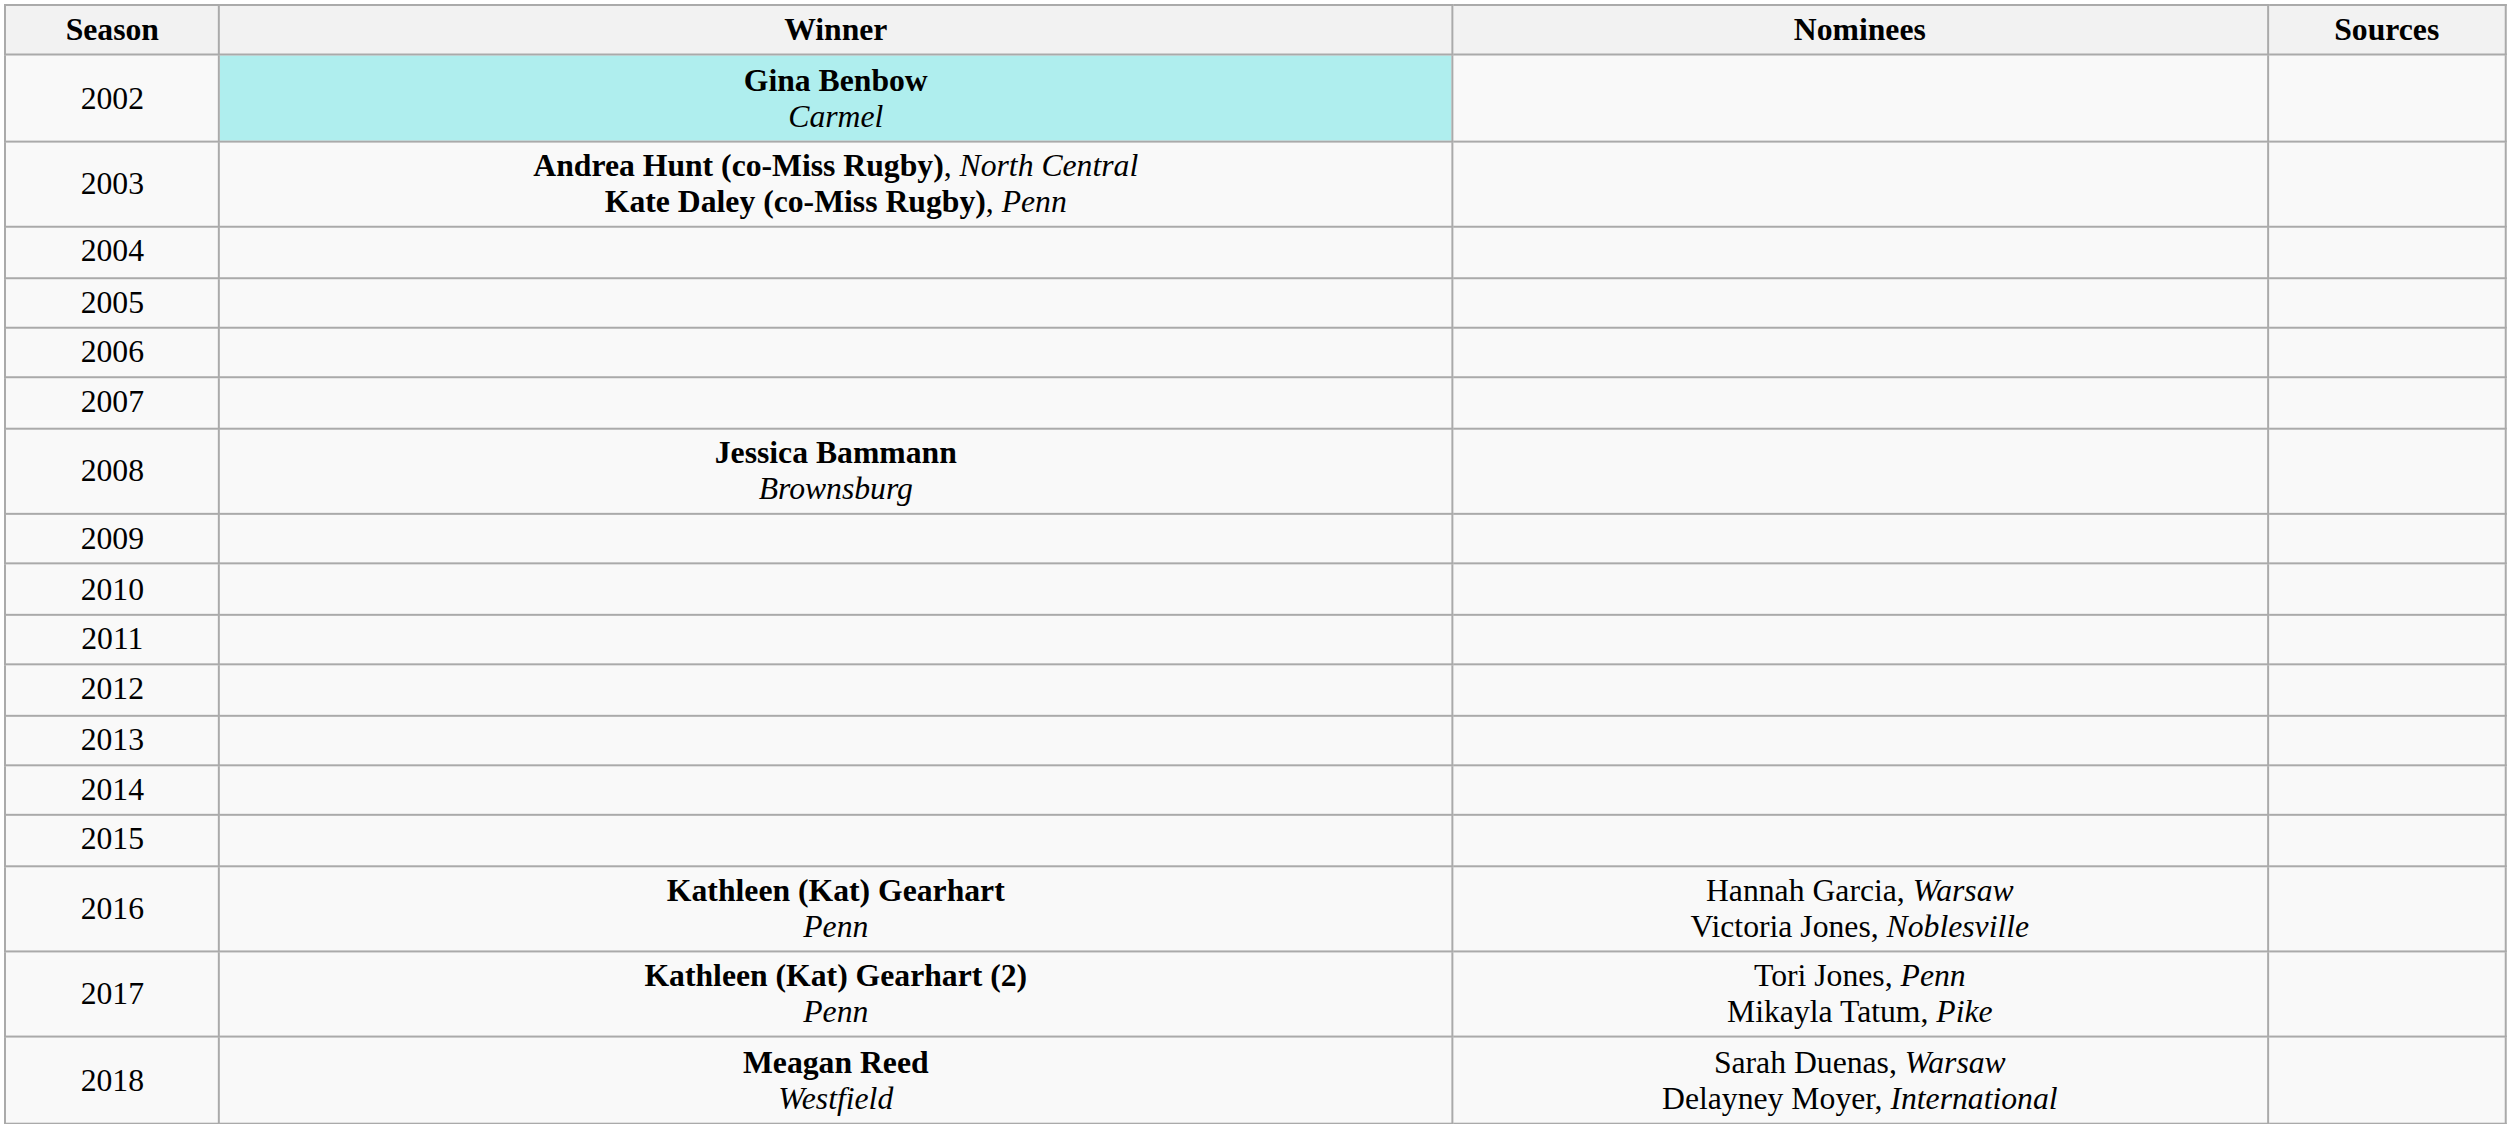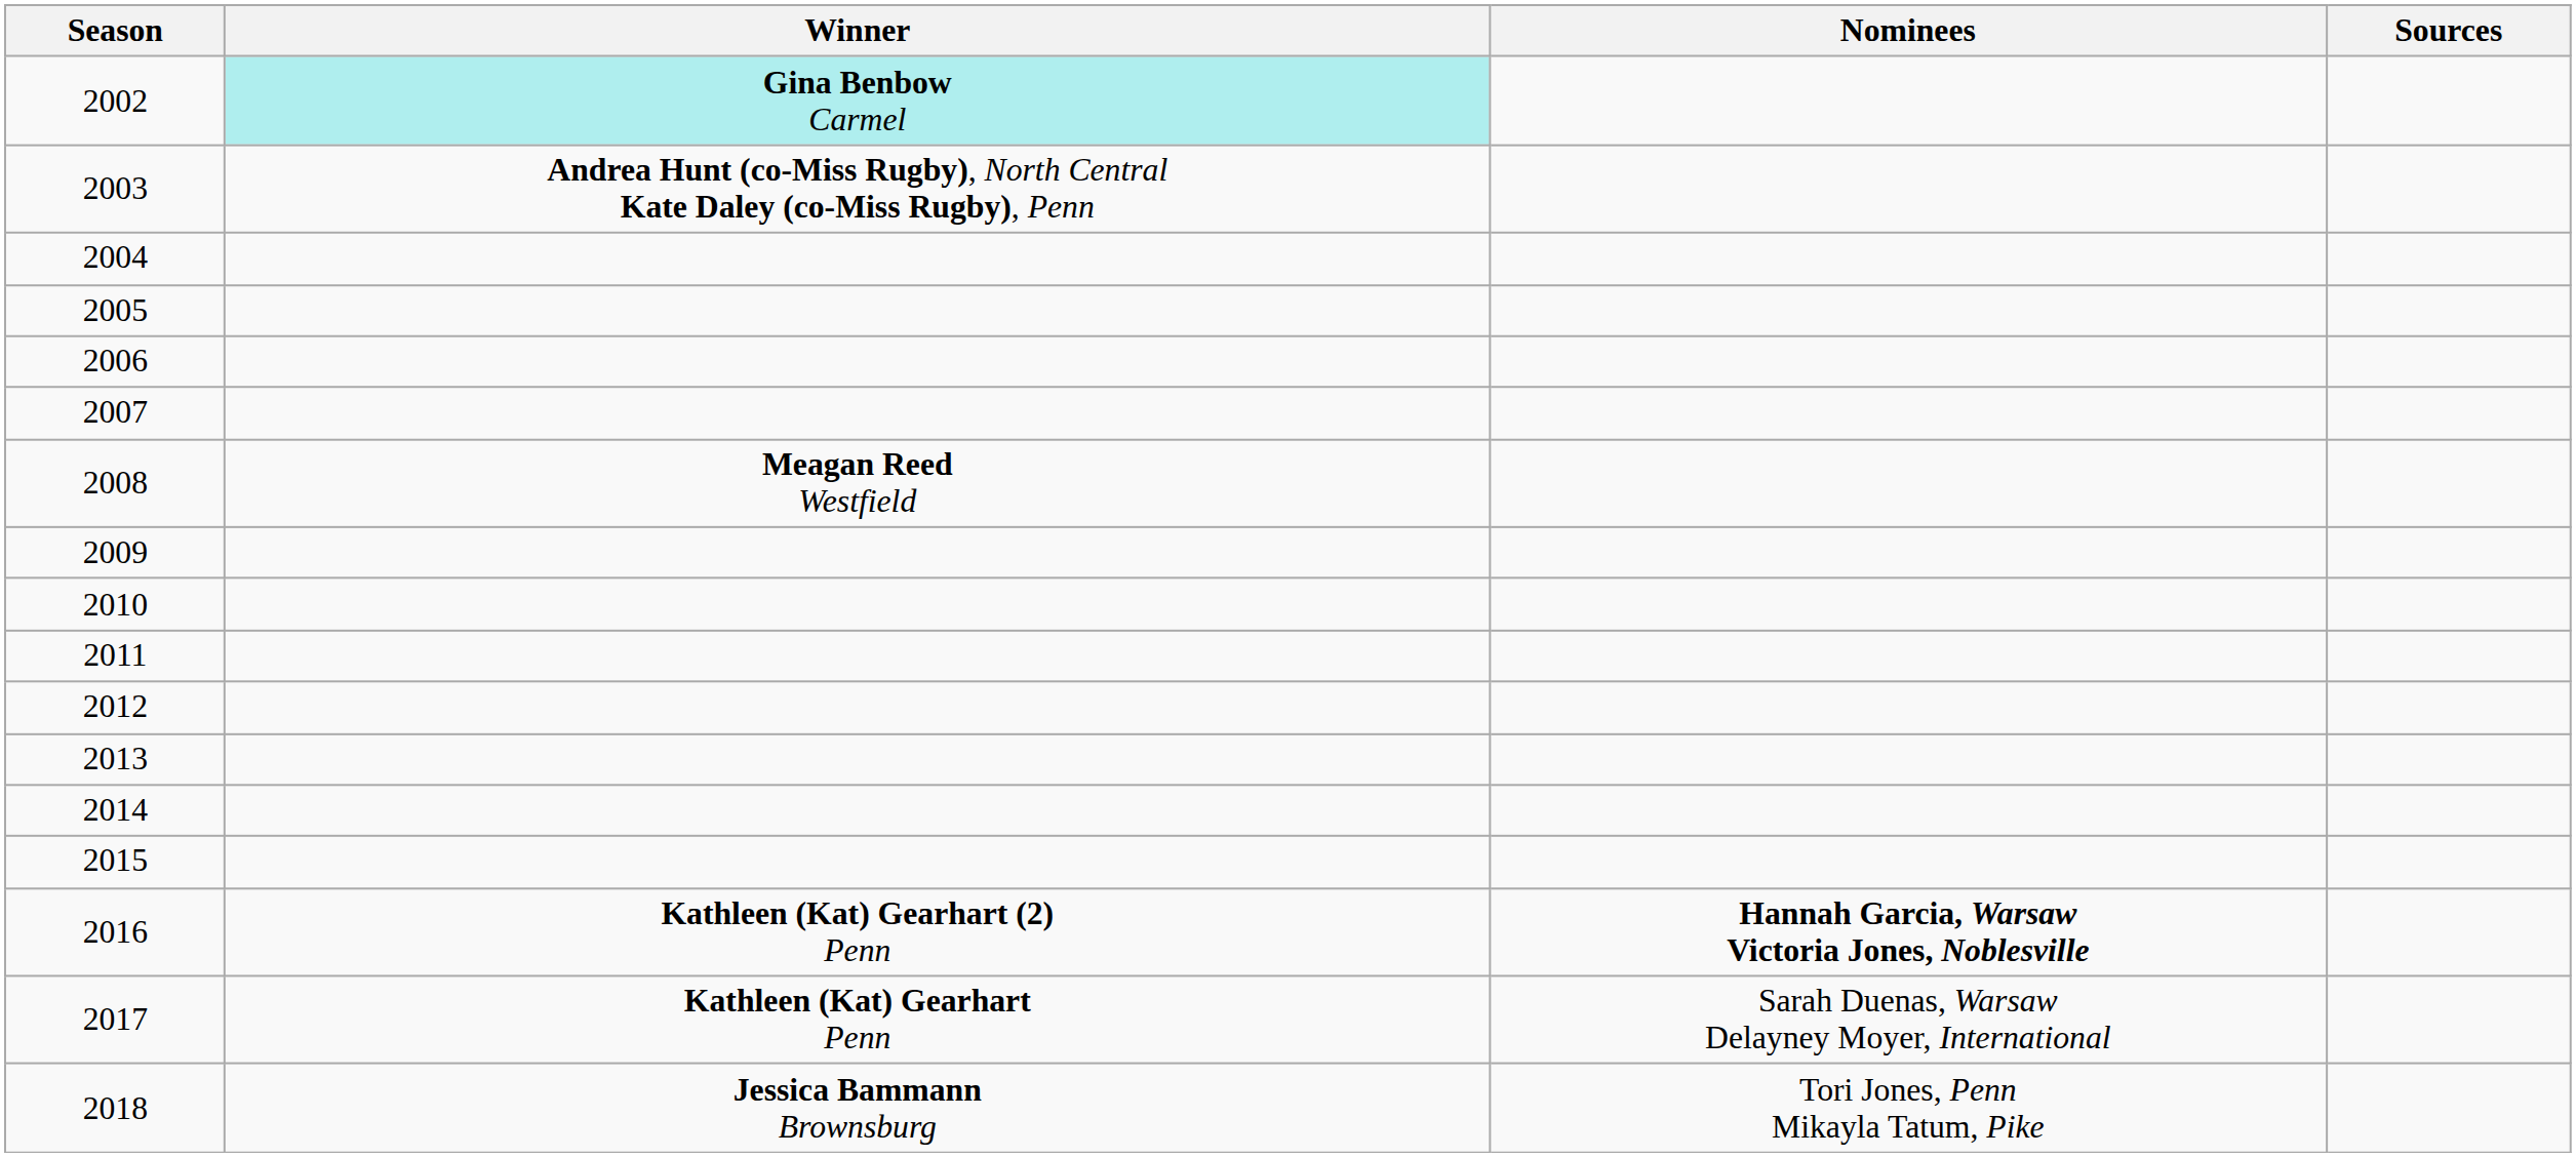 <table class="wikitable" style="width:100%;">
 <tr>
 <th>Season</th>
 <th>Winner</th>
 <th>Nominees</th>
 <th>Sources</th>
 </tr>
 <tr>
 <td align=center>2002</td>
 <td align=center style="background: paleturquoise;"><strong>Gina Benbow</strong><br><em>Carmel</em></td>
 <td align=center></td>
 <td align=center></td>
 </tr>
 <tr>
 <td align=center>2003</td>
 <td align=center><strong>Andrea Hunt (co-Miss Rugby)</strong>, <em>North Central</em><br><strong>Kate Daley (co-Miss Rugby)</strong>, <em>Penn</em></td>
 <td align=center></td>
 <td align=center></td>
 </tr>
 <tr>
 <td align=center>2004</td>
 <td align=center></td>
 <td align=center></td>
 <td align=center></td>
 </tr>
 <tr>
 <td align=center>2005</td>
 <td align=center></td>
 <td align=center></td>
 <td align=center></td>
 </tr>
 <tr>
 <td align=center>2006</td>
 <td align=center></td>
 <td align=center></td>
 <td align=center></td>
 </tr>
 <tr>
 <td align=center>2007</td>
 <td align=center></td>
 <td align=center></td>
 <td align=center></td>
 </tr>
 <tr>
 <td align=center>2008</td>
-<td align=center><strong>Jessica Bammann</strong><br><em>Brownsburg</em></td>
+<td align=center><strong>Meagan Reed</strong><br><em>Westfield</em></td>
 <td align=center></td>
 <td align=center></td>
 </tr>
 <tr>
 <td align=center>2009</td>
 <td align=center></td>
 <td align=center></td>
 <td align=center></td>
 </tr>
 <tr>
 <td align=center>2010</td>
 <td align=center></td>
 <td align=center></td>
 <td align=center></td>
 </tr>
 <tr>
 <td align=center>2011</td>
 <td align=center></td>
 <td align=center></td>
 <td align=center></td>
 </tr>
 <tr>
 <td align=center>2012</td>
 <td align=center></td>
 <td align=center></td>
 <td align=center></td>
 </tr>
 <tr>
 <td align=center>2013</td>
 <td align=center></td>
 <td align=center></td>
 <td align=center></td>
 </tr>
 <tr>
 <td align=center>2014</td>
 <td align=center></td>
 <td align=center></td>
 <td align=center></td>
 </tr>
 <tr>
 <td align=center>2015</td>
 <td align=center></td>
 <td align=center></td>
 <td align=center></td>
 </tr>
 <tr>
 <td align=center>2016</td>
-<td align=center><strong>Kathleen (Kat) Gearhart</strong><br><em>Penn</em></td>
-<td align=center>Hannah Garcia, <em>Warsaw</em><br>Victoria Jones, <em>Noblesville</em></td>
+<td align=center><strong>Kathleen (Kat) Gearhart (2)</strong><br><em>Penn</em></td>
+<td align=center><strong>Hannah Garcia, <em>Warsaw</em><br>Victoria Jones, <em>Noblesville</em></strong></td>
 <td align=center></td>
 </tr>
 <tr>
 <td align=center>2017</td>
-<td align=center><strong>Kathleen (Kat) Gearhart (2)</strong><br><em>Penn</em></td>
-<td align=center>Tori Jones, <em>Penn</em><br>Mikayla Tatum, <em>Pike</em></td>
+<td align=center><strong>Kathleen (Kat) Gearhart</strong><br><em>Penn</em></td>
+<td align=center>Sarah Duenas, <em>Warsaw</em><br>Delayney Moyer, <em>International</em></td>
 <td align=center></td>
 </tr>
 <tr>
 <td align=center>2018</td>
-<td align=center><strong>Meagan Reed</strong><br><em>Westfield</em></td>
-<td align=center>Sarah Duenas, <em>Warsaw</em><br>Delayney Moyer, <em>International</em></td>
+<td align=center><strong>Jessica Bammann</strong><br><em>Brownsburg</em></td>
+<td align=center>Tori Jones, <em>Penn</em><br>Mikayla Tatum, <em>Pike</em></td>
 <td align=center></td>
 </tr>
 </table>
